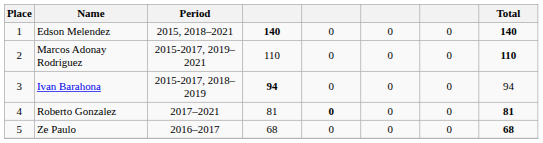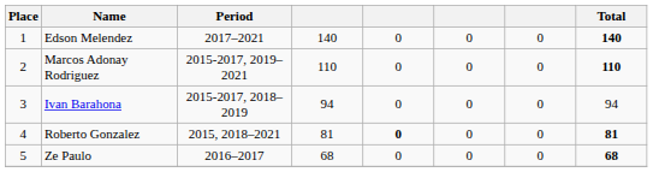 <table class="wikitable sortable" style="font-size: 95%; text-align: center;">
 <tr>
 <th width=30>Place</th>
 <th width=150>Name</th>
 <th width=125>Period</th>
 <th width=75></th>
 <th width=75></th>
 <th width=75></th>
 <th width=75></th>
 <th width=75><strong>Total</strong></th>
 </tr>
 <tr>
 <td>1</td>
 <td align="left"> Edson Melendez</td>
-<td>2015, 2018–2021</td>
-<td><strong>140</strong></td>
+<td>2017–2021</td>
+<td>140</td>
 <td>0</td>
 <td>0</td>
 <td>0</td>
 <td><strong>140</strong></td>
 </tr>
 <tr>
 <td>2</td>
 <td align="left"> Marcos Adonay Rodriguez</td>
 <td>2015-2017, 2019–2021</td>
 <td>110</td>
 <td>0</td>
 <td>0</td>
 <td>0</td>
 <td><strong>110</strong></td>
 </tr>
 <tr>
 <td>3</td>
 <td align="left"> <a href='#'>Ivan Barahona</a></td>
 <td>2015-2017, 2018–2019</td>
-<td><strong>94</strong></td>
+<td>94</td>
 <td>0</td>
 <td>0</td>
 <td>0</td>
 <td>94</td>
 </tr>
 <tr>
 <td>4</td>
 <td align="left"> Roberto Gonzalez</td>
-<td>2017–2021</td>
+<td>2015, 2018–2021</td>
 <td>81</td>
 <td><strong>0</strong></td>
 <td>0</td>
 <td>0</td>
 <td><strong>81</strong></td>
 </tr>
 <tr>
 <td>5</td>
 <td align="left"> Ze Paulo</td>
 <td>2016–2017</td>
 <td>68</td>
 <td>0</td>
 <td>0</td>
 <td>0</td>
 <td><strong>68</strong></td>
 </tr>
 <tr>
 </tr>
 </table>
